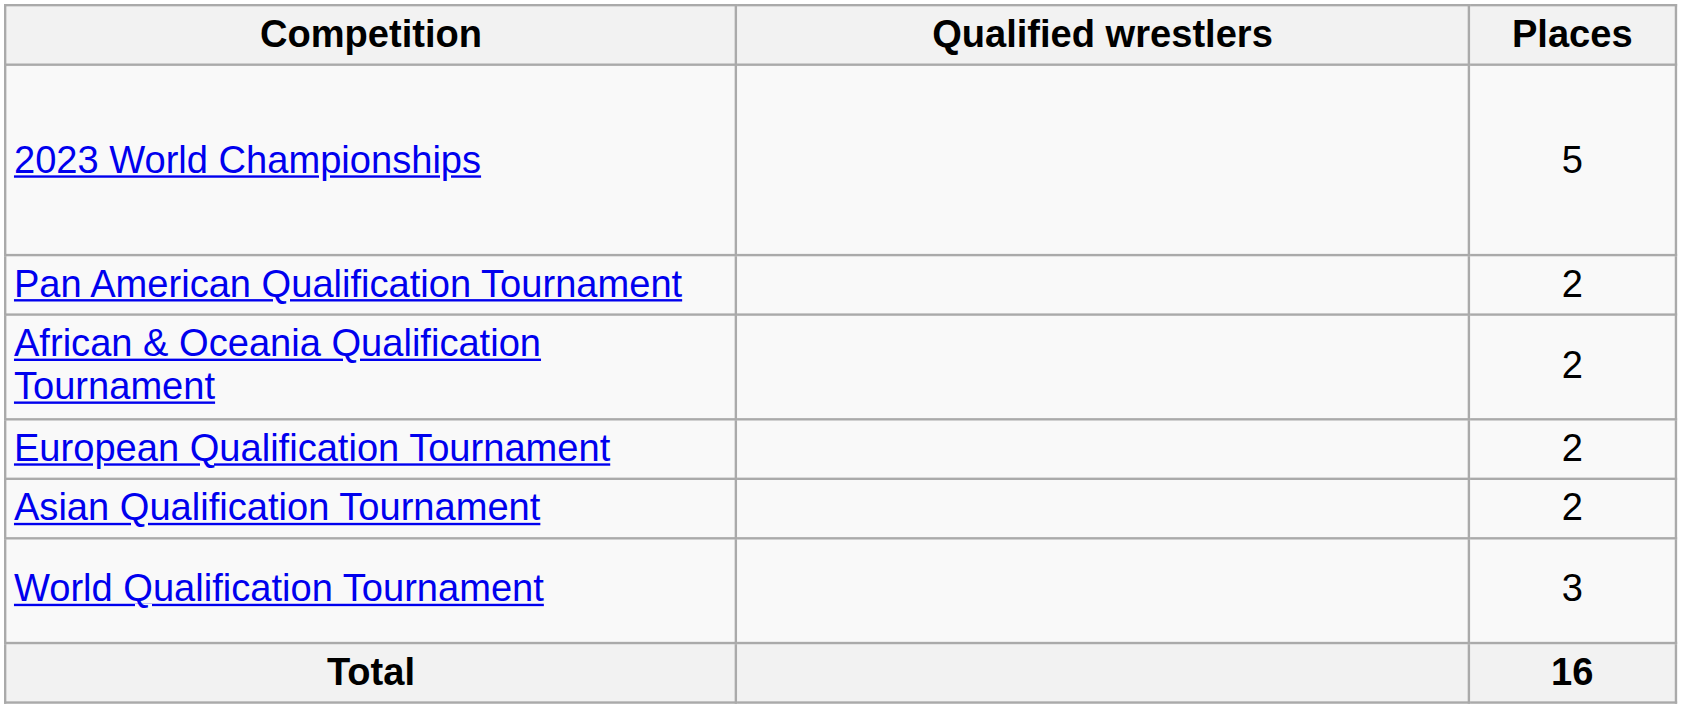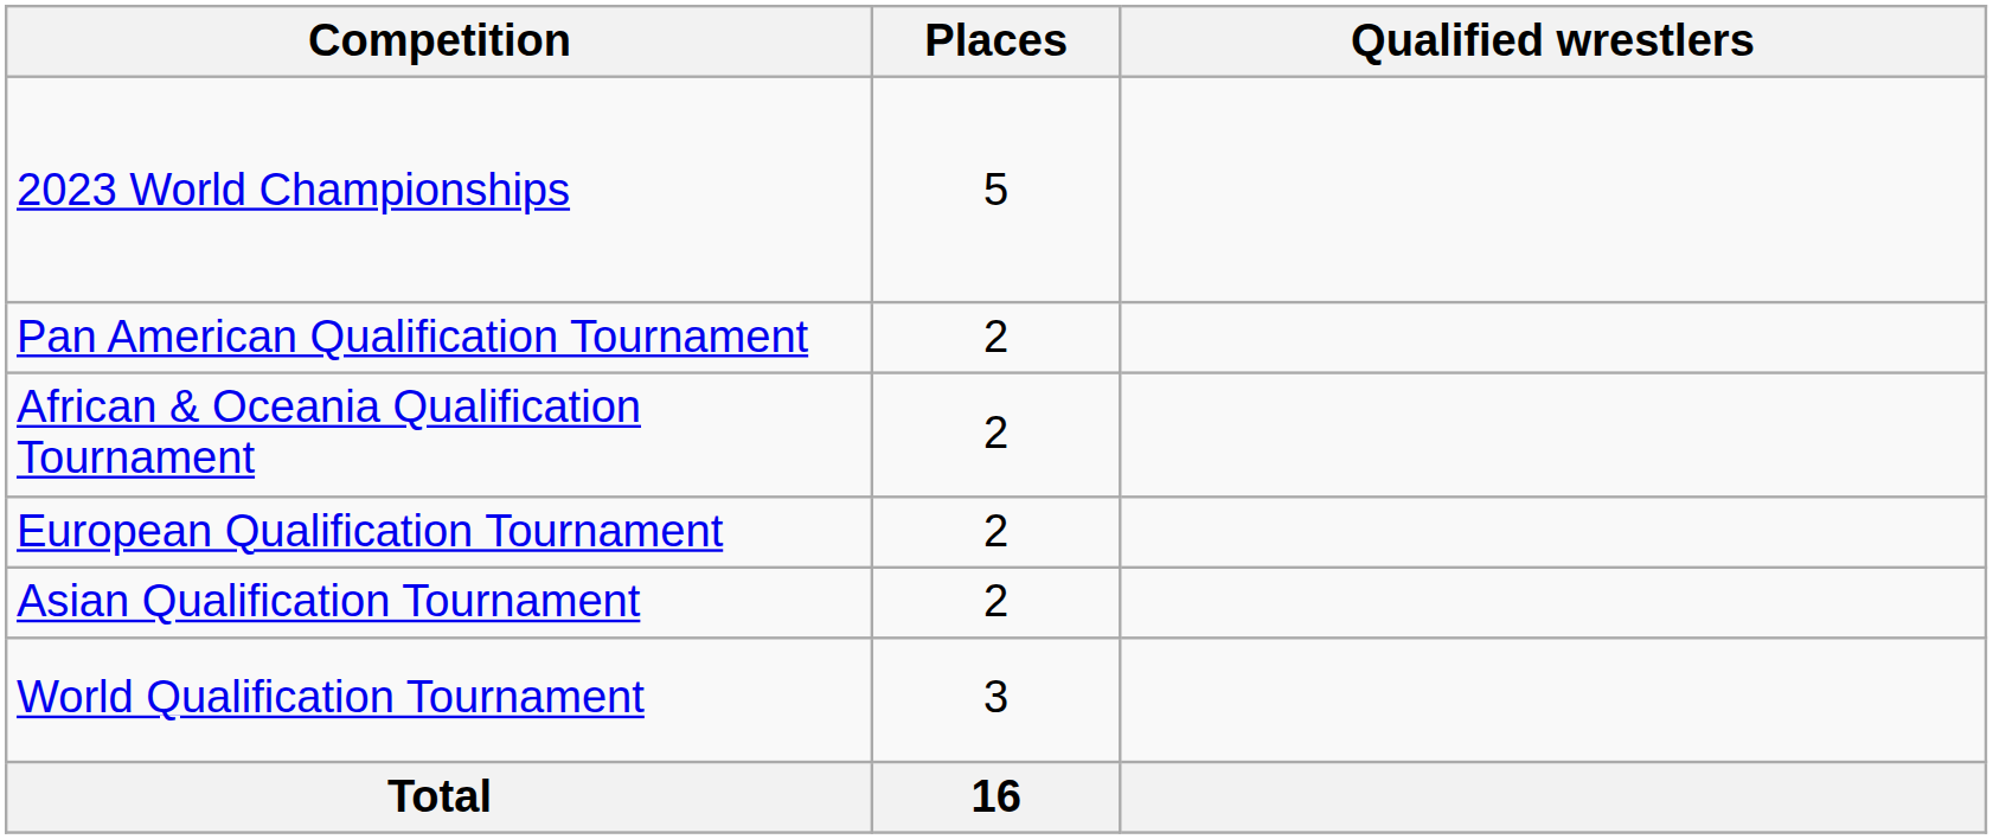 <table class = "wikitable">
 <tr>
 <th width=300>Competition</th>
+<th width=80>Places</th>
 <th width=300>Qualified wrestlers</th>
-<th width=80>Places</th>
 </tr>
 <tr>
 <td><a href='#'>2023 World Championships</a></td>
+<td align="center">5</td>
 <td><br><br><br><br></td>
-<td align="center">5</td>
 </tr>
 <tr>
 <td><a href='#'>Pan American Qualification Tournament</a></td>
+<td align="center">2</td>
 <td><br></td>
-<td align="center">2</td>
 </tr>
 <tr>
 <td><a href='#'>African & Oceania Qualification Tournament</a></td>
+<td align="center">2</td>
 <td> <br></td>
-<td align="center">2</td>
 </tr>
 <tr>
 <td><a href='#'>European Qualification Tournament</a></td>
+<td align="center">2</td>
 <td><br></td>
-<td align="center">2</td>
 </tr>
 <tr>
 <td><a href='#'>Asian Qualification Tournament</a></td>
+<td align="center">2</td>
 <td><br></td>
-<td align="center">2</td>
 </tr>
 <tr>
 <td><a href='#'>World Qualification Tournament</a></td>
+<td align="center">3</td>
 <td><br><br></td>
-<td align="center">3</td>
 </tr>
 <tr>
 <th>Total</th>
+<th>16</th>
 <th></th>
-<th>16</th>
 </tr>
 </table>
